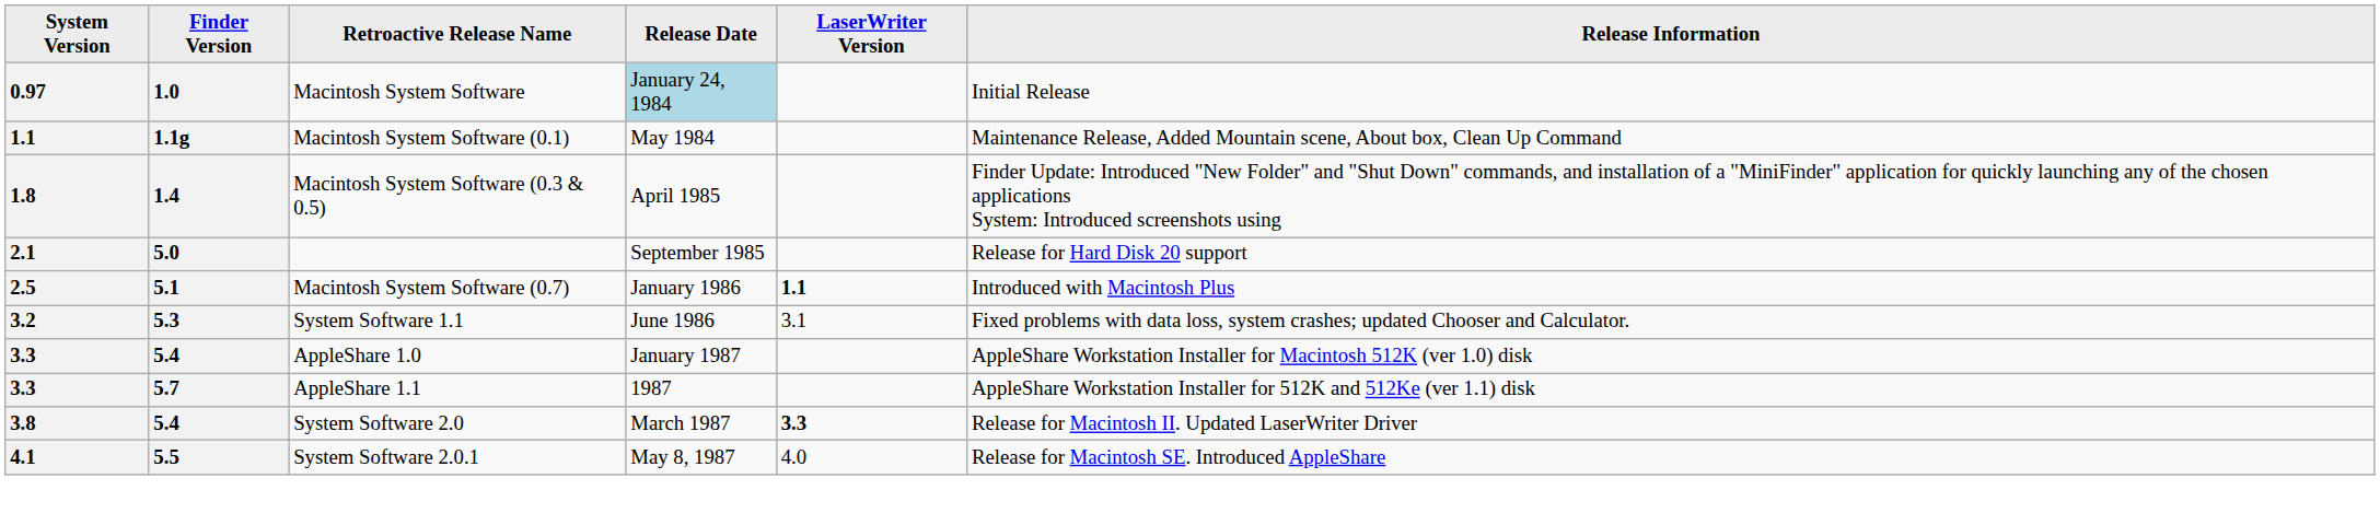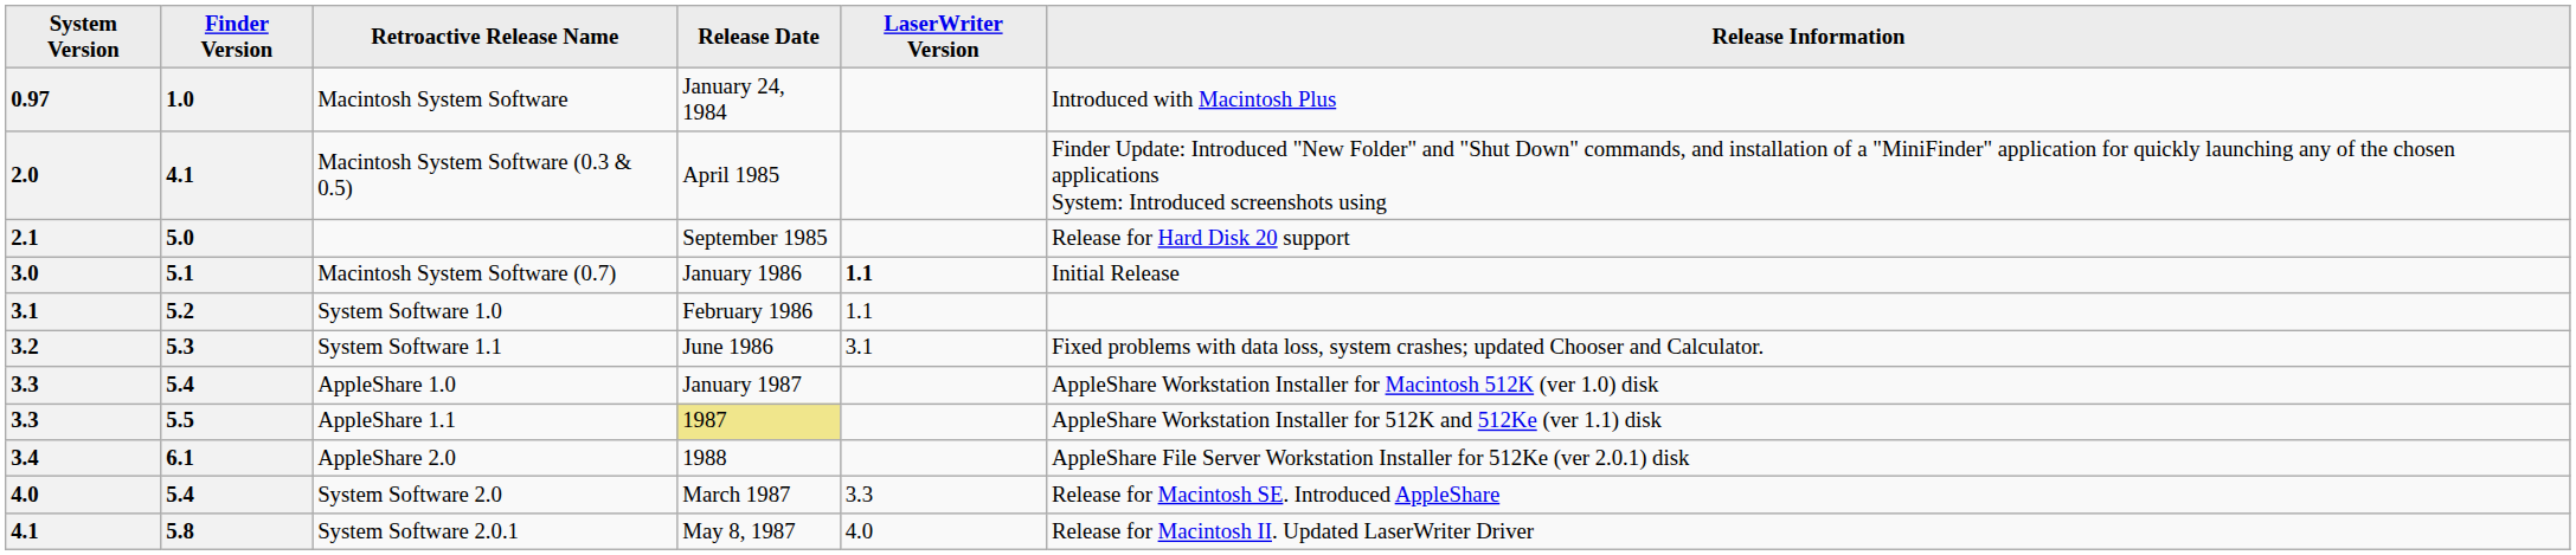 <table border="1" cellpadding="1" cellspacing="0" style="font-size: 85%; border: gray solid 1px; border-collapse: collapse;" class="wikitable">
 <tr>
 <th style="background: #ececec;">System Version</th>
 <th style="background: #ececec;"><a href='#'>Finder</a> Version</th>
 <th style="background: #ececec;">Retroactive Release Name</th>
 <th style="background: #ececec;">Release Date</th>
 <th style="background: #ececec;"><a href='#'>LaserWriter</a> Version</th>
 <th style="background: #ececec;">Release Information</th>
 </tr>
 <tr>
 <th style="text-align:left;">0.97</th>
 <th style="text-align:left;">1.0</th>
 <td style="text-align:left;">Macintosh System Software</td>
-<td style="background: lightblue;">January 24, 1984</td>
+<td>January 24, 1984</td>
 <td></td>
-<td>Initial Release</td>
+<td>Introduced with <a href='#'>Macintosh Plus</a></td>
 </tr>
 <tr>
-<th style="text-align:left;">1.1</th>
-<th style="text-align:left;">1.1g</th>
-<td style="text-align:left;">Macintosh System Software (0.1)</td>
-<td>May 1984</td>
-<td></td>
-<td>Maintenance Release, Added Mountain scene, About box, Clean Up Command</td>
-</tr>
-<tr>
-<th style="text-align:left;">1.8</th>
-<th style="text-align:left;">1.4</th>
+<th style="text-align:left;">2.0</th>
+<th style="text-align:left;">4.1</th>
 <td style="text-align:left;">Macintosh System Software (0.3 & 0.5)</td>
 <td>April 1985</td>
 <td></td>
 <td>Finder Update: Introduced "New Folder" and "Shut Down" commands, and installation of a "MiniFinder" application for quickly launching any of the chosen applications<br>System: Introduced screenshots using </td>
 </tr>
 <tr>
 <th style="text-align:left;">2.1</th>
 <th style="text-align:left;">5.0</th>
 <td style="text-align:left;"></td>
 <td>September 1985</td>
 <td></td>
 <td>Release for <a href='#'>Hard Disk 20</a> support</td>
 </tr>
 <tr>
-<th style="text-align:left;">2.5</th>
+<th style="text-align:left;">3.0</th>
 <th style="text-align:left;">5.1</th>
 <td style="text-align:left;">Macintosh System Software (0.7)</td>
 <td>January 1986</td>
 <td><strong>1.1</strong></td>
-<td>Introduced with <a href='#'>Macintosh Plus</a></td>
+<td>Initial Release</td>
+</tr>
+<tr>
+<th style="text-align:left;">3.1</th>
+<th style="text-align:left;">5.2</th>
+<td style="text-align:left;">System Software 1.0</td>
+<td>February 1986</td>
+<td>1.1</td>
+<td></td>
 </tr>
 <tr>
 <th style="text-align:left;">3.2</th>
 <th style="text-align:left;">5.3</th>
 <td style="text-align:left;">System Software 1.1</td>
 <td>June 1986</td>
 <td>3.1</td>
 <td>Fixed problems with data loss, system crashes; updated Chooser and Calculator.</td>
 </tr>
 <tr>
 <th style="text-align:left;">3.3</th>
 <th style="text-align:left;">5.4</th>
 <td style="text-align:left;">AppleShare 1.0</td>
 <td>January 1987</td>
 <td></td>
 <td>AppleShare Workstation Installer for <a href='#'>Macintosh 512K</a> (ver 1.0) disk</td>
 </tr>
 <tr>
 <th style="text-align:left;">3.3</th>
-<th style="text-align:left;">5.7</th>
+<th style="text-align:left;">5.5</th>
 <td style="text-align:left;">AppleShare 1.1</td>
-<td>1987</td>
+<td style="background: khaki;">1987</td>
 <td></td>
 <td>AppleShare Workstation Installer for 512K and <a href='#'>512Ke</a> (ver 1.1) disk</td>
 </tr>
 <tr>
-<th style="text-align:left;">3.8</th>
+<th style="text-align:left;">3.4</th>
+<th style="text-align:left;">6.1</th>
+<td style="text-align:left;">AppleShare 2.0</td>
+<td>1988</td>
+<td></td>
+<td>AppleShare File Server Workstation Installer for 512Ke (ver 2.0.1) disk</td>
+</tr>
+<tr>
+<th style="text-align:left;">4.0</th>
 <th style="text-align:left;">5.4</th>
 <td style="text-align:left;">System Software 2.0</td>
 <td>March 1987</td>
-<td><strong>3.3</strong></td>
-<td>Release for <a href='#'>Macintosh II</a>. Updated LaserWriter Driver</td>
+<td>3.3</td>
+<td>Release for <a href='#'>Macintosh SE</a>. Introduced <a href='#'>AppleShare</a></td>
 </tr>
 <tr>
 <th style="text-align:left;">4.1</th>
-<th style="text-align:left;">5.5</th>
+<th style="text-align:left;">5.8</th>
 <td style="text-align:left;">System Software 2.0.1</td>
 <td>May 8, 1987</td>
 <td>4.0</td>
-<td>Release for <a href='#'>Macintosh SE</a>. Introduced <a href='#'>AppleShare</a></td>
+<td>Release for <a href='#'>Macintosh II</a>. Updated LaserWriter Driver</td>
 </tr>
 </table>
